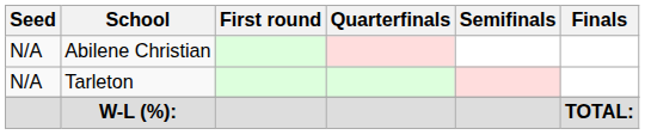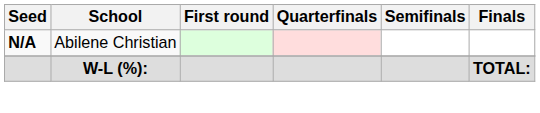 <table class="sortable wikitable" style="white-space:nowrap; font-size:100%;">
 <tr>
 <th>Seed</th>
 <th>School</th>
 <th>First round</th>
 <th>Quarterfinals</th>
 <th>Semifinals</th>
 <th>Finals</th>
 </tr>
 <tr>
-<td>N/A</td>
+<td><strong>N/A</strong></td>
 <td>Abilene Christian</td>
 <td style="background:#ddffdd;"></td>
 <td style="background:#ffdddd;"></td>
 <td style="background:#fff;"></td>
-<td style="background:#fff;"></td>
-</tr>
-<tr>
-<td>N/A</td>
-<td>Tarleton</td>
-<td style="background:#ddffdd;"></td>
-<td style="background:#ddffdd;"></td>
-<td style="background:#ffdddd;"></td>
 <td style="background:#fff;"></td>
 </tr>
 <tr>
 </tr>
 <tr class="sortbottom" style="text-align:center; background:#ddd;">
 <td></td>
 <td><strong>W-L (%):</strong></td>
 <td></td>
 <td></td>
 <td></td>
 <td><strong>TOTAL:</strong> </td>
 </tr>
 </table>
